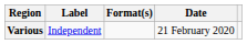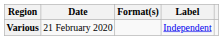 <table class="wikitable plainrowheaders">
 <tr>
 <th scope="col">Region</th>
+<th scope="col">Date</th>
+<th scope="col">Format(s)</th>
 <th scope="col">Label</th>
-<th scope="col">Format(s)</th>
-<th scope="col">Date</th>
 <th scope="col"></th>
 </tr>
 <tr>
 <th scope="row">Various</th>
+<td>21 February 2020</td>
+<td></td>
 <td><a href='#'>Independent</a></td>
-<td></td>
-<td>21 February 2020</td>
 <td></td>
 </tr>
 </table>
